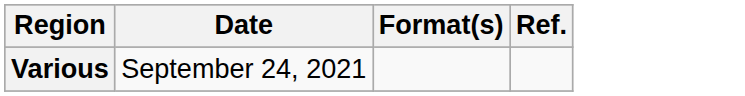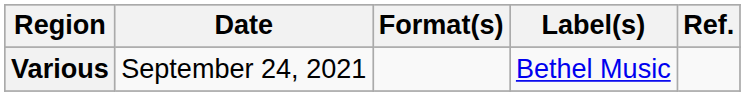 <table class="wikitable plainrowheaders">
 <tr>
 <th scope="col">Region</th>
 <th scope="col">Date</th>
 <th scope="col">Format(s)</th>
+<th scope="col">Label(s)</th>
 <th scope="col">Ref.</th>
 </tr>
 <tr>
 <th scope="row">Various</th>
 <td>September 24, 2021</td>
 <td></td>
+<td><a href='#'>Bethel Music</a></td>
 <td></td>
 </tr>
 </table>
